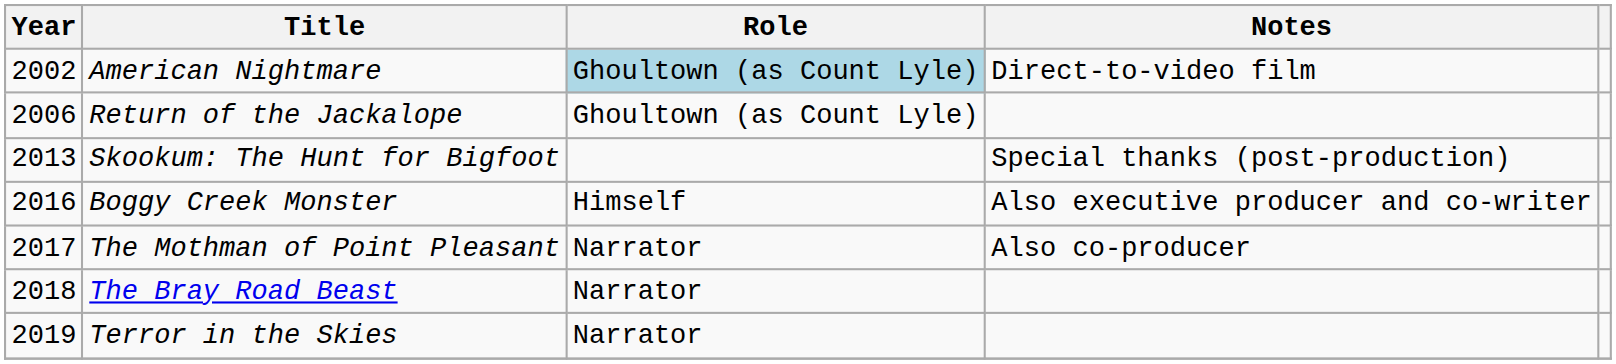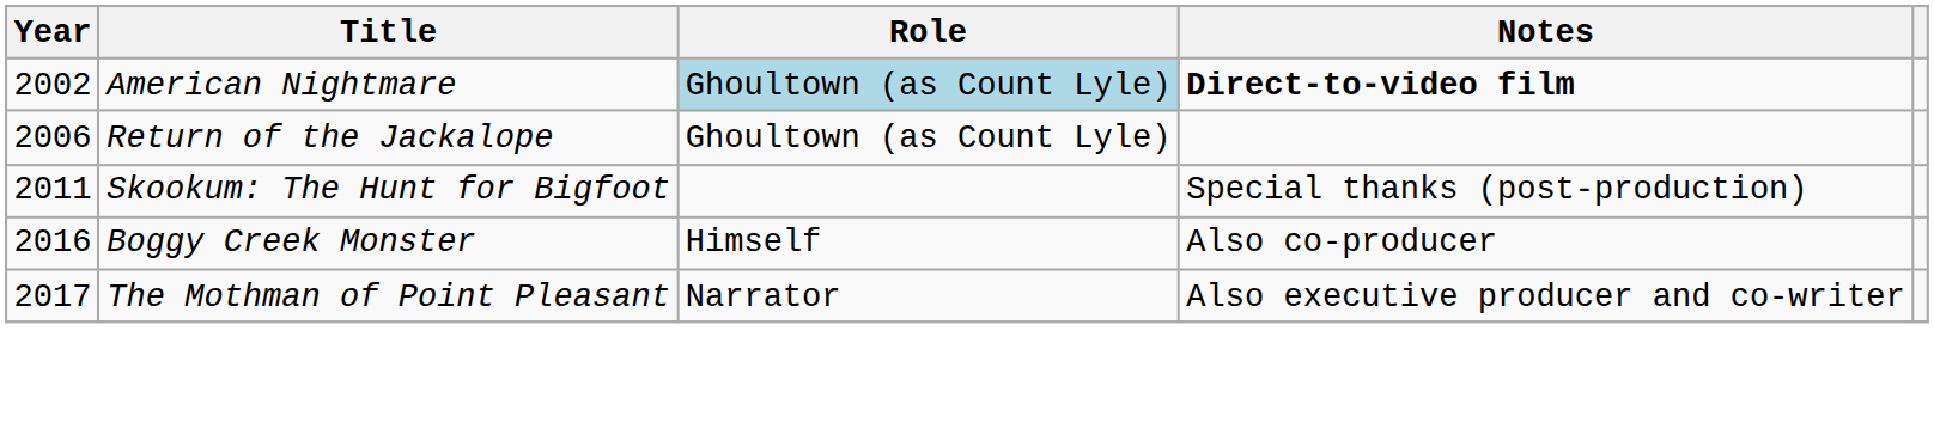 <table class="wikitable">
 <tr>
 <th>Year</th>
 <th>Title</th>
 <th>Role</th>
 <th class=unsortable>Notes</th>
 <th class=unsortable></th>
 </tr>
 <tr>
 <td>2002</td>
 <td><em>American Nightmare</em></td>
 <td style="background: lightblue;">Ghoultown (as Count Lyle)</td>
-<td>Direct-to-video film</td>
+<td><strong>Direct-to-video film</strong></td>
 <td></td>
 </tr>
 <tr>
 <td>2006</td>
 <td><em>Return of the Jackalope</em></td>
 <td>Ghoultown (as Count Lyle)</td>
 <td></td>
 <td></td>
 </tr>
 <tr>
-<td>2013</td>
+<td>2011</td>
 <td><em>Skookum: The Hunt for Bigfoot</em></td>
 <td></td>
 <td>Special thanks (post-production)</td>
 <td></td>
 </tr>
 <tr>
 <td>2016</td>
 <td><em>Boggy Creek Monster</em></td>
 <td>Himself</td>
-<td>Also executive producer and co-writer</td>
+<td>Also co-producer</td>
 <td></td>
 </tr>
 <tr>
 <td>2017</td>
 <td><em>The Mothman of Point Pleasant</em></td>
 <td>Narrator</td>
-<td>Also co-producer</td>
-<td></td>
-</tr>
-<tr>
-<td>2018</td>
-<td><em><a href='#'>The Bray Road Beast</a></em></td>
-<td>Narrator</td>
-<td></td>
-<td></td>
-</tr>
-<tr>
-<td>2019</td>
-<td><em>Terror in the Skies</em></td>
-<td>Narrator</td>
-<td></td>
+<td>Also executive producer and co-writer</td>
 <td></td>
 </tr>
 <tr>
 </tr>
 </table>
